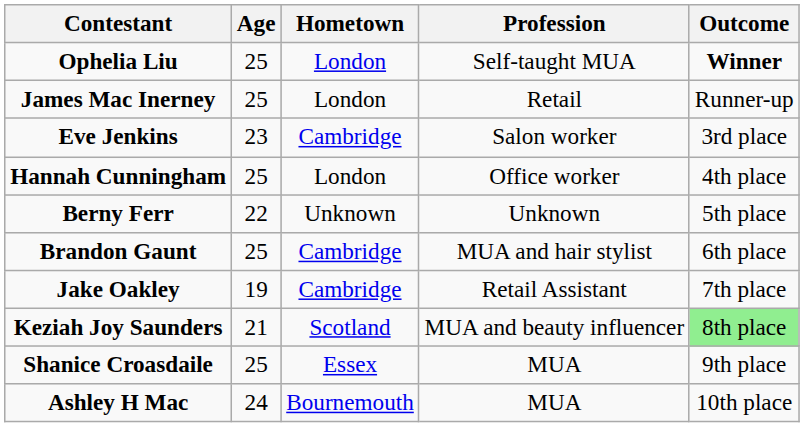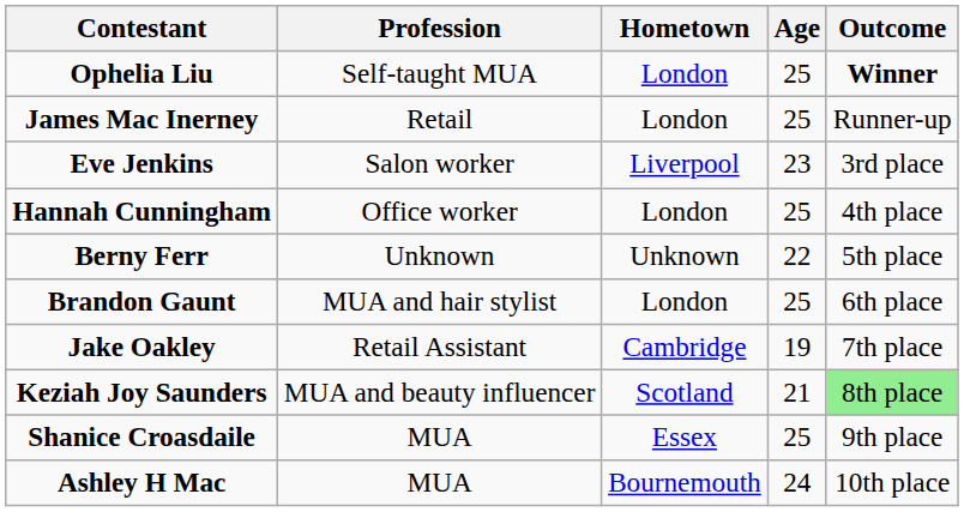 <table class="wikitable sortable" border="2" style="text-align:center;font-size:96%">
 <tr>
 <th>Contestant</th>
+<th>Profession</th>
+<th>Hometown</th>
 <th>Age</th>
-<th>Hometown</th>
-<th>Profession</th>
 <th>Outcome</th>
 </tr>
 <tr>
 <td><strong>Ophelia Liu</strong></td>
+<td>Self-taught MUA</td>
+<td><a href='#'>London</a></td>
 <td>25</td>
-<td><a href='#'>London</a></td>
-<td>Self-taught MUA</td>
 <td><strong>Winner</strong></td>
 </tr>
 <tr>
 <td><strong>James Mac Inerney</strong></td>
+<td>Retail</td>
+<td>London</td>
 <td>25</td>
-<td>London</td>
-<td>Retail</td>
 <td>Runner-up</td>
 </tr>
 <tr>
 <td><strong>Eve Jenkins</strong></td>
+<td>Salon worker</td>
+<td><a href='#'>Liverpool</a></td>
 <td>23</td>
-<td><a href='#'>Cambridge</a></td>
-<td>Salon worker</td>
 <td>3rd place</td>
 </tr>
 <tr>
 <td><strong>Hannah Cunningham</strong></td>
+<td>Office worker</td>
+<td>London</td>
 <td>25</td>
-<td>London</td>
-<td>Office worker</td>
 <td>4th place</td>
 </tr>
 <tr>
 <td><strong>Berny Ferr</strong></td>
-<td>22</td>
 <td>Unknown</td>
 <td>Unknown</td>
+<td>22</td>
 <td>5th place</td>
 </tr>
 <tr>
 <td><strong>Brandon Gaunt</strong></td>
+<td>MUA and hair stylist</td>
+<td>London</td>
 <td>25</td>
-<td><a href='#'>Cambridge</a></td>
-<td>MUA and hair stylist</td>
 <td>6th place</td>
 </tr>
 <tr>
 <td><strong>Jake Oakley</strong></td>
+<td>Retail Assistant</td>
+<td><a href='#'>Cambridge</a></td>
 <td>19</td>
-<td><a href='#'>Cambridge</a></td>
-<td>Retail Assistant</td>
 <td>7th place</td>
 </tr>
 <tr>
 <td><strong>Keziah Joy Saunders</strong></td>
+<td>MUA and beauty influencer</td>
+<td><a href='#'>Scotland</a></td>
 <td>21</td>
-<td><a href='#'>Scotland</a></td>
-<td>MUA and beauty influencer</td>
 <td style="background: lightgreen;">8th place</td>
 </tr>
 <tr>
 <td><strong>Shanice Croasdaile</strong></td>
+<td>MUA</td>
+<td><a href='#'>Essex</a></td>
 <td>25</td>
-<td><a href='#'>Essex</a></td>
-<td>MUA</td>
 <td>9th place</td>
 </tr>
 <tr>
 <td><strong>Ashley H Mac</strong></td>
+<td>MUA</td>
+<td><a href='#'>Bournemouth</a></td>
 <td>24</td>
-<td><a href='#'>Bournemouth</a></td>
-<td>MUA</td>
 <td>10th place</td>
 </tr>
 </table>
